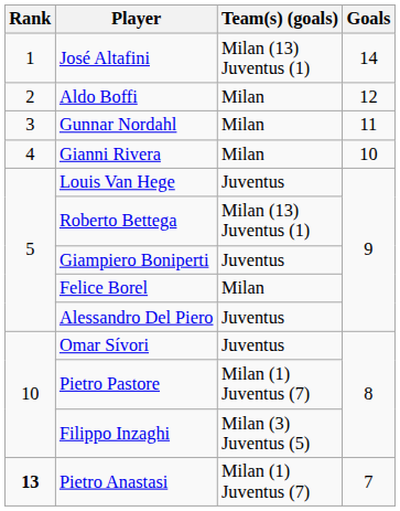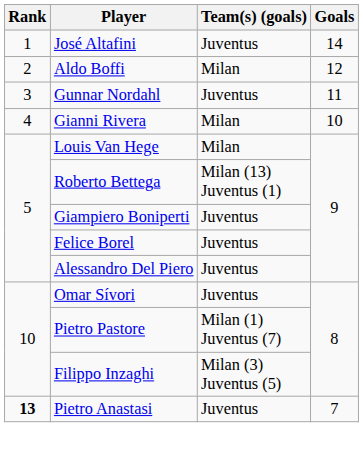 <table class=wikitable style="text-align:center">
 <tr>
 <th>Rank</th>
 <th>Player</th>
 <th>Team(s) (goals)</th>
 <th>Goals</th>
 </tr>
 <tr>
 <td>1</td>
 <td align=left>  <a href='#'>José Altafini</a></td>
-<td align=left>Milan (13)<br>Juventus (1)</td>
+<td align=left>Juventus</td>
 <td>14</td>
 </tr>
 <tr>
 <td>2</td>
 <td align=left> <a href='#'>Aldo Boffi</a></td>
 <td align=left>Milan</td>
 <td>12</td>
 </tr>
 <tr>
 <td>3</td>
 <td align=left> <a href='#'>Gunnar Nordahl</a></td>
-<td align=left>Milan</td>
+<td align=left>Juventus</td>
 <td>11</td>
 </tr>
 <tr>
 <td>4</td>
 <td align=left> <a href='#'>Gianni Rivera</a></td>
 <td align=left>Milan</td>
 <td>10</td>
 </tr>
 <tr>
 <td rowspan=5>5</td>
 <td align=left> <a href='#'>Louis Van Hege</a></td>
-<td align=left>Juventus</td>
+<td align=left>Milan</td>
 <td rowspan=5>9</td>
 </tr>
 <tr>
 <td align=left> <a href='#'>Roberto Bettega</a></td>
 <td align=left>Milan (13)<br>Juventus (1)</td>
 </tr>
 <tr>
 <td align=left> <a href='#'>Giampiero Boniperti</a></td>
 <td align=left>Juventus</td>
 </tr>
 <tr>
 <td align=left> <a href='#'>Felice Borel</a></td>
-<td align=left>Milan</td>
+<td align=left>Juventus</td>
 </tr>
 <tr>
 <td align=left> <a href='#'>Alessandro Del Piero</a></td>
 <td align=left>Juventus</td>
 </tr>
 <tr>
 <td rowspan=3>10</td>
 <td align=left>  <a href='#'>Omar Sívori</a></td>
 <td align=left>Juventus</td>
 <td rowspan=3>8</td>
 </tr>
 <tr>
 <td align=left> <a href='#'>Pietro Pastore</a></td>
 <td align=left>Milan (1)<br>Juventus (7)</td>
 </tr>
 <tr>
 <td align=left> <a href='#'>Filippo Inzaghi</a></td>
 <td align=left>Milan (3)<br>Juventus (5)</td>
 </tr>
 <tr>
 <td><strong>13</strong></td>
 <td align=left> <a href='#'>Pietro Anastasi</a></td>
-<td align=left>Milan (1)<br>Juventus (7)</td>
+<td align=left>Juventus</td>
 <td>7</td>
 </tr>
 </table>
